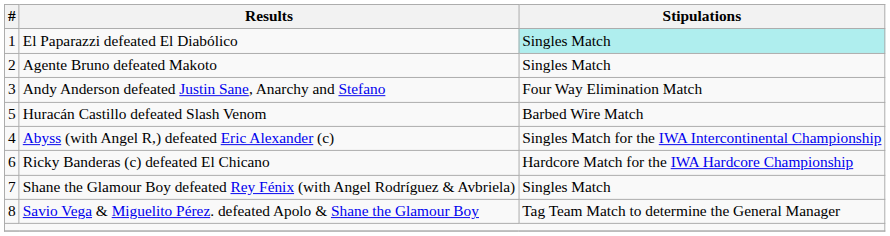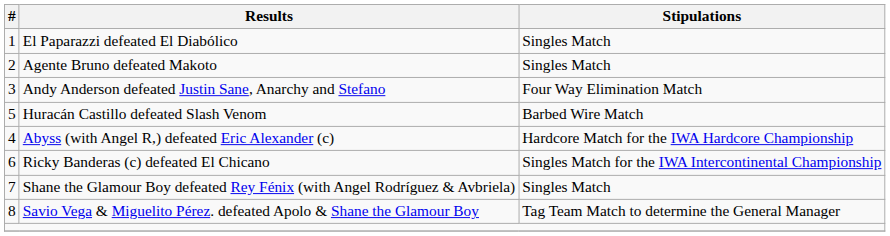 <table class="wikitable">
 <tr>
 <th>#</th>
 <th>Results</th>
 <th>Stipulations</th>
 </tr>
 <tr>
 <td>1</td>
 <td>El Paparazzi defeated El Diabólico</td>
-<td style="background: paleturquoise;">Singles Match</td>
+<td>Singles Match</td>
 </tr>
 <tr>
 <td>2</td>
 <td>Agente Bruno defeated Makoto</td>
 <td>Singles Match</td>
 </tr>
 <tr>
 <td>3</td>
 <td>Andy Anderson defeated <a href='#'>Justin Sane</a>, Anarchy and <a href='#'>Stefano</a></td>
 <td>Four Way Elimination Match</td>
 </tr>
 <tr>
 <td>5</td>
 <td>Huracán Castillo defeated Slash Venom</td>
 <td>Barbed Wire Match</td>
 </tr>
 <tr>
 <td>4</td>
 <td><a href='#'>Abyss</a> (with Angel R,) defeated <a href='#'>Eric Alexander</a> (c)</td>
-<td>Singles Match for the <a href='#'>IWA Intercontinental Championship</a></td>
+<td>Hardcore Match for the <a href='#'>IWA Hardcore Championship</a></td>
 </tr>
 <tr>
 <td>6</td>
 <td>Ricky Banderas (c) defeated El Chicano</td>
-<td>Hardcore Match for the <a href='#'>IWA Hardcore Championship</a></td>
+<td>Singles Match for the <a href='#'>IWA Intercontinental Championship</a></td>
 </tr>
 <tr>
 <td>7</td>
 <td>Shane the Glamour Boy defeated <a href='#'>Rey Fénix</a> (with Angel Rodríguez & Avbriela)</td>
 <td>Singles Match</td>
 </tr>
 <tr>
 <td>8</td>
 <td><a href='#'>Savio Vega</a> & <a href='#'>Miguelito Pérez</a>. defeated Apolo & <a href='#'>Shane the Glamour Boy</a></td>
 <td>Tag Team Match to determine the General Manager</td>
 </tr>
 <tr>
 <td colspan="10"></td>
 </tr>
 <tr>
 </tr>
 </table>
